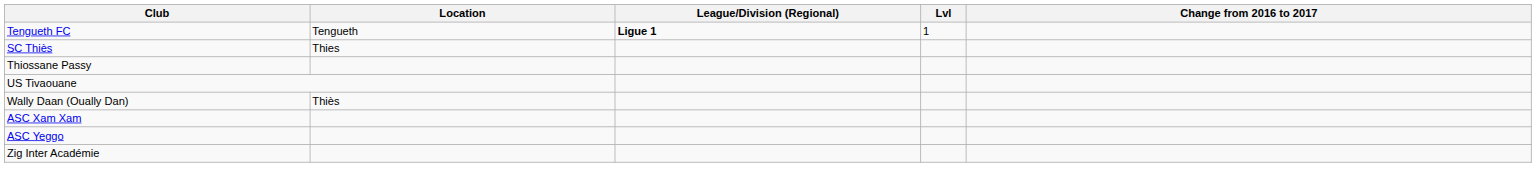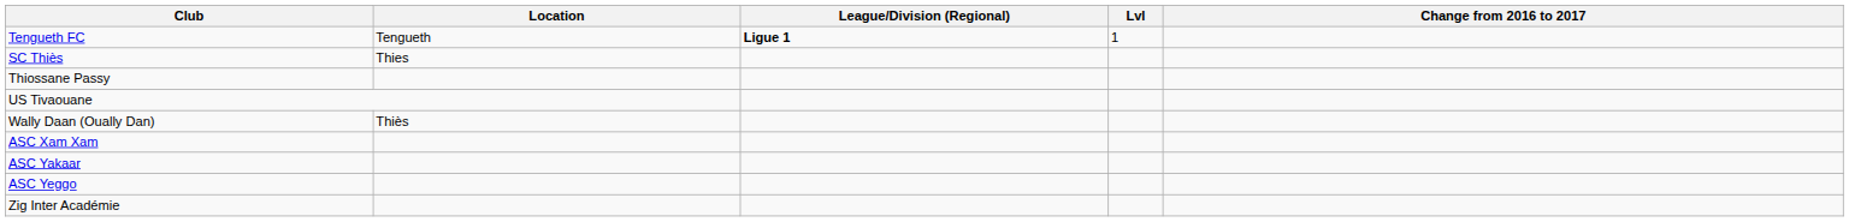 <table class="wikitable sortable" width=100% style="font-size:90%">
 <tr>
 <th width=20%>Club</th>
 <th width=20%>Location</th>
 <th width=20%>League/Division (Regional)</th>
 <th width=3%>Lvl</th>
 <th width=37%>Change from 2016 to 2017</th>
 </tr>
 <tr>
 <td><a href='#'>Tengueth FC</a></td>
 <td>Tengueth</td>
 <td><strong>Ligue 1</strong></td>
 <td>1</td>
 <td></td>
 </tr>
 <tr>
 <td><a href='#'>SC Thiès</a></td>
 <td>Thies</td>
 <td></td>
 <td></td>
 <td></td>
 </tr>
 <tr>
 <td>Thiossane Passy</td>
 <td></td>
 <td></td>
 <td></td>
 <td></td>
 </tr>
 <tr>
 <td colspan=2>US Tivaouane</td>
 <td></td>
 <td></td>
 <td></td>
 </tr>
 <tr>
 <td>Wally Daan (Oually Dan)</td>
 <td>Thiès</td>
 <td></td>
 <td></td>
 <td></td>
 </tr>
 <tr>
 <td><a href='#'>ASC Xam Xam</a></td>
 <td></td>
 <td></td>
 <td></td>
 <td></td>
 </tr>
 <tr>
+<td><a href='#'>ASC Yakaar</a></td>
+<td></td>
+<td></td>
+<td></td>
+<td></td>
+</tr>
+<tr>
 <td><a href='#'>ASC Yeggo</a></td>
 <td></td>
 <td></td>
 <td></td>
 <td></td>
 </tr>
 <tr>
 <td>Zig Inter Académie</td>
 <td></td>
 <td></td>
 <td></td>
 <td></td>
 </tr>
 </table>
